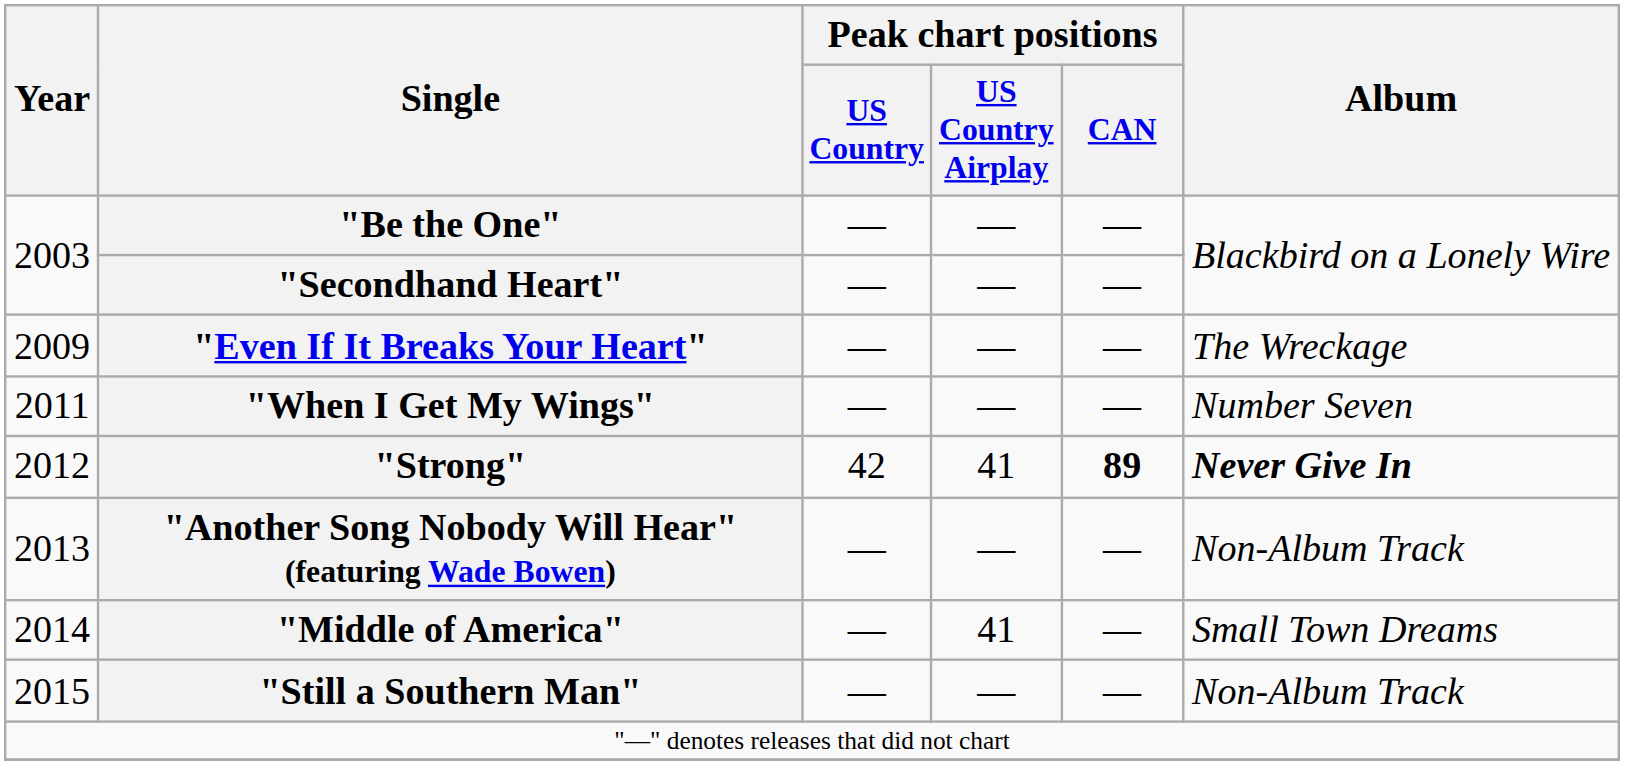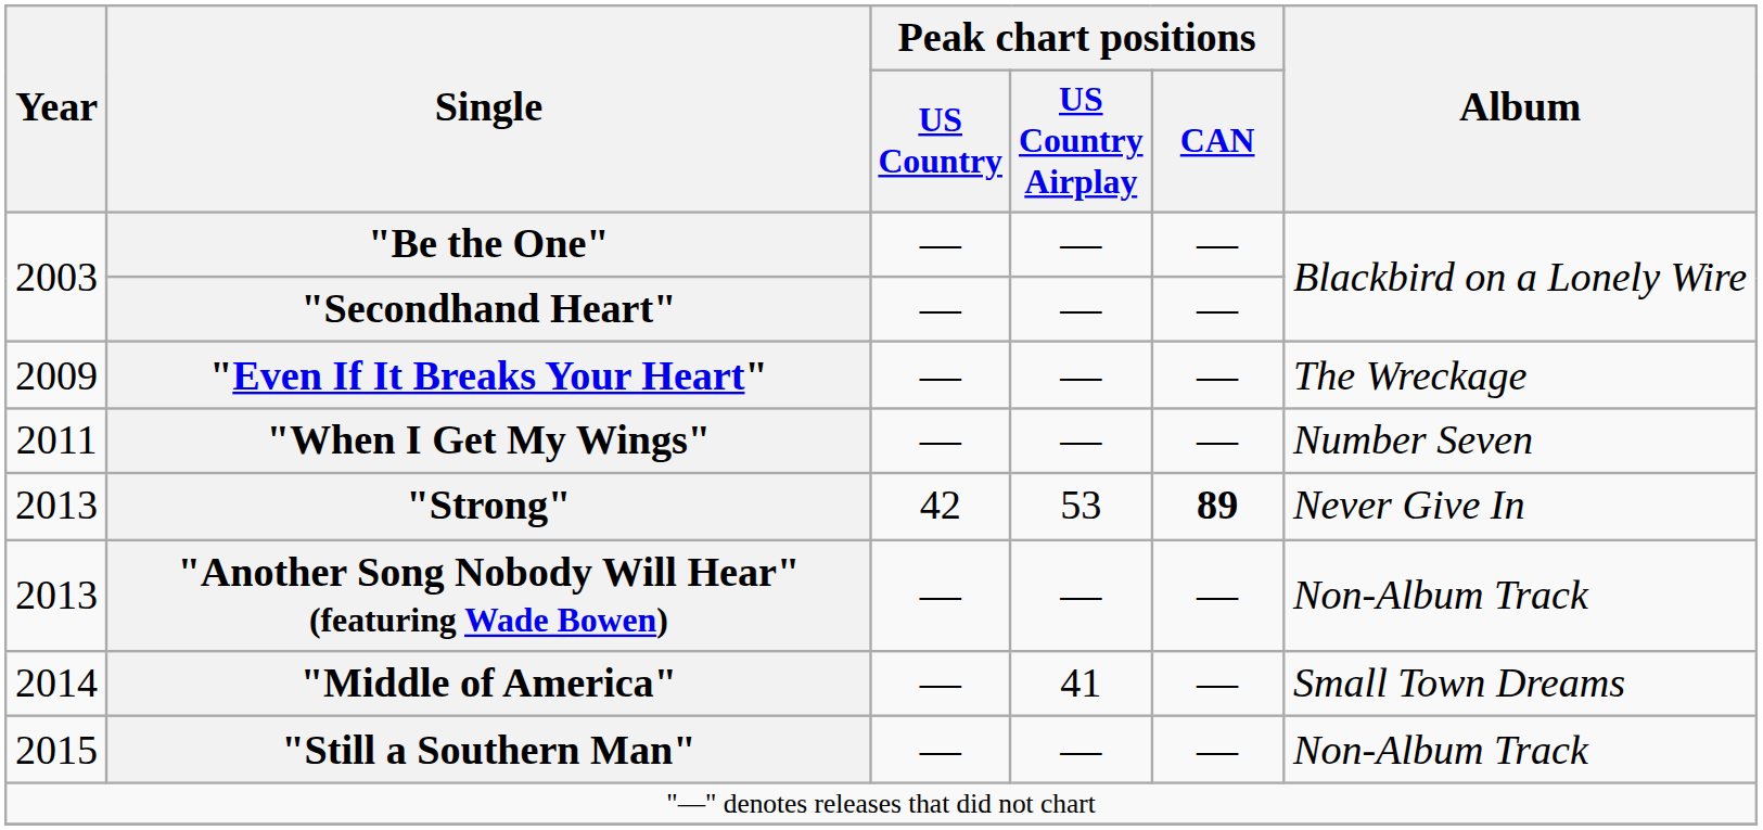 <table class="wikitable plainrowheaders" style="text-align:center;">
 <tr>
 <th rowspan="2">Year</th>
 <th rowspan="2" style="width:18em;">Single</th>
 <th colspan="3">Peak chart positions</th>
 <th rowspan="2">Album</th>
 </tr>
 <tr style="font-size:smaller;">
 <th width="45"><a href='#'>US Country</a><br></th>
 <th width="45"><a href='#'>US Country Airplay</a><br></th>
 <th width="45"><a href='#'>CAN</a><br></th>
 </tr>
 <tr>
 <td rowspan="2">2003</td>
 <th scope="row">"Be the One"</th>
 <td>—</td>
 <td>—</td>
 <td>—</td>
 <td align="left" rowspan="2"><em>Blackbird on a Lonely Wire</em></td>
 </tr>
 <tr>
 <th scope="row">"Secondhand Heart"</th>
 <td>—</td>
 <td>—</td>
 <td>—</td>
 </tr>
 <tr>
 <td>2009</td>
 <th scope="row">"<a href='#'>Even If It Breaks Your Heart</a>"</th>
 <td>—</td>
 <td>—</td>
 <td>—</td>
 <td align="left"><em>The Wreckage</em></td>
 </tr>
 <tr>
 <td>2011</td>
 <th scope="row">"When I Get My Wings"</th>
 <td>—</td>
 <td>—</td>
 <td>—</td>
 <td align="left"><em>Number Seven</em></td>
 </tr>
 <tr>
-<td>2012</td>
+<td>2013</td>
 <th scope="row">"Strong"</th>
 <td>42</td>
-<td>41</td>
+<td>53</td>
 <td><strong>89</strong></td>
-<td align="left"><strong><em>Never Give In</em></strong></td>
+<td align="left"><em>Never Give In</em></td>
 </tr>
 <tr>
 <td>2013</td>
 <th scope="row">"Another Song Nobody Will Hear" <small>(featuring <a href='#'>Wade Bowen</a>)</small></th>
 <td>—</td>
 <td>—</td>
 <td>—</td>
 <td align="left"><em>Non-Album Track</em></td>
 </tr>
 <tr>
 <td>2014</td>
 <th scope="row">"Middle of America"</th>
 <td>—</td>
 <td>41</td>
 <td>—</td>
 <td align="left"><em>Small Town Dreams</em></td>
 </tr>
 <tr>
 <td>2015</td>
 <th scope="row">"Still a Southern Man"</th>
 <td>—</td>
 <td>—</td>
 <td>—</td>
 <td align="left"><em>Non-Album Track</em></td>
 </tr>
 <tr>
 <td colspan="6" style="font-size:8pt">"—" denotes releases that did not chart</td>
 </tr>
 <tr>
 </tr>
 </table>
